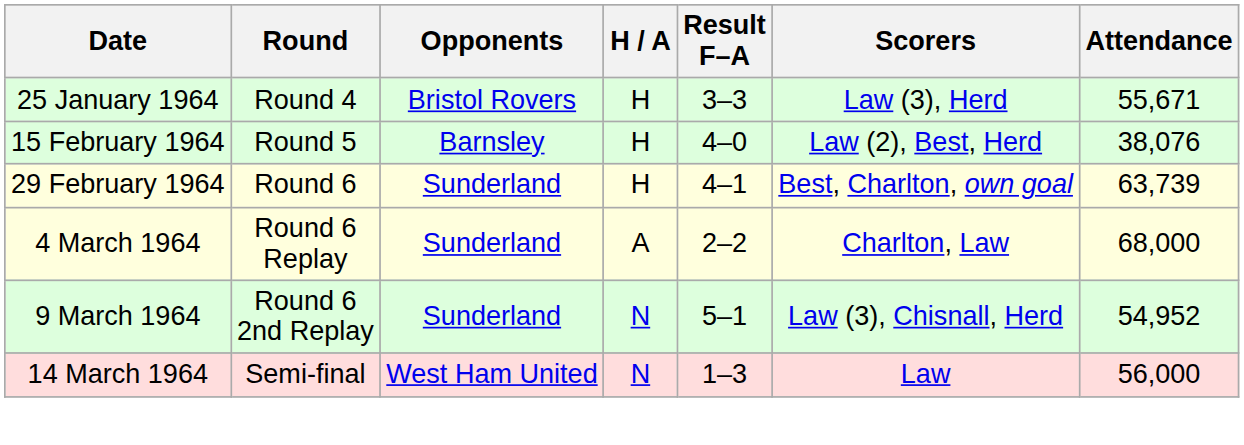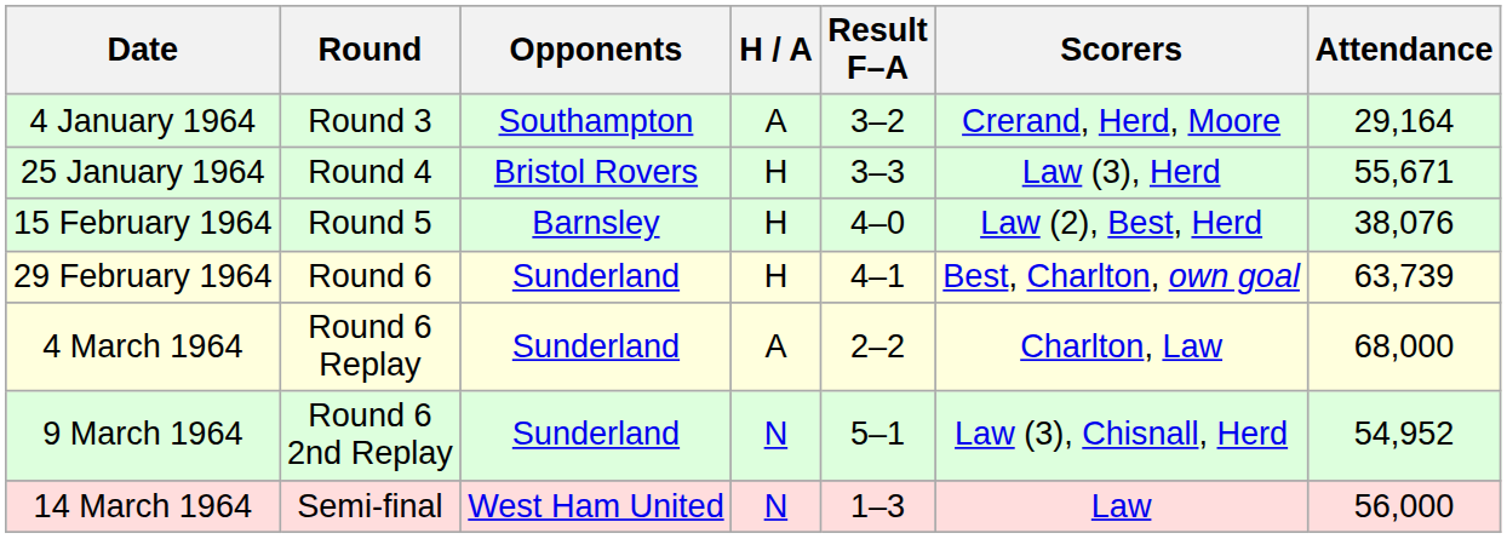 <table class="wikitable" style="text-align:center">
 <tr>
 <th>Date</th>
 <th>Round</th>
 <th>Opponents</th>
 <th>H / A</th>
 <th>Result<br>F–A</th>
 <th>Scorers</th>
 <th>Attendance</th>
+</tr>
+<tr bgcolor="#ddffdd">
+<td>4 January 1964</td>
+<td>Round 3</td>
+<td><a href='#'>Southampton</a></td>
+<td>A</td>
+<td>3–2</td>
+<td><a href='#'>Crerand</a>, <a href='#'>Herd</a>, <a href='#'>Moore</a></td>
+<td>29,164</td>
 </tr>
 <tr bgcolor="#ddffdd">
 <td>25 January 1964</td>
 <td>Round 4</td>
 <td><a href='#'>Bristol Rovers</a></td>
 <td>H</td>
 <td>3–3</td>
 <td><a href='#'>Law</a> (3), <a href='#'>Herd</a></td>
 <td>55,671</td>
 </tr>
 <tr bgcolor="#ddffdd">
 <td>15 February 1964</td>
 <td>Round 5</td>
 <td><a href='#'>Barnsley</a></td>
 <td>H</td>
 <td>4–0</td>
 <td><a href='#'>Law</a> (2), <a href='#'>Best</a>, <a href='#'>Herd</a></td>
 <td>38,076</td>
 </tr>
 <tr bgcolor="#ffffdd">
 <td>29 February 1964</td>
 <td>Round 6</td>
 <td><a href='#'>Sunderland</a></td>
 <td>H</td>
 <td>4–1</td>
 <td><a href='#'>Best</a>, <a href='#'>Charlton</a>, <em><a href='#'>own goal</a></em></td>
 <td>63,739</td>
 </tr>
 <tr bgcolor="#ffffdd">
 <td>4 March 1964</td>
 <td>Round 6<br>Replay</td>
 <td><a href='#'>Sunderland</a></td>
 <td>A</td>
 <td>2–2</td>
 <td><a href='#'>Charlton</a>, <a href='#'>Law</a></td>
 <td>68,000</td>
 </tr>
 <tr bgcolor="#ddffdd">
 <td>9 March 1964</td>
 <td>Round 6<br>2nd Replay</td>
 <td><a href='#'>Sunderland</a></td>
 <td><a href='#'>N</a></td>
 <td>5–1</td>
 <td><a href='#'>Law</a> (3), <a href='#'>Chisnall</a>, <a href='#'>Herd</a></td>
 <td>54,952</td>
 </tr>
 <tr bgcolor="#ffdddd">
 <td>14 March 1964</td>
 <td>Semi-final</td>
 <td><a href='#'>West Ham United</a></td>
 <td><a href='#'>N</a></td>
 <td>1–3</td>
 <td><a href='#'>Law</a></td>
 <td>56,000</td>
 </tr>
 </table>
